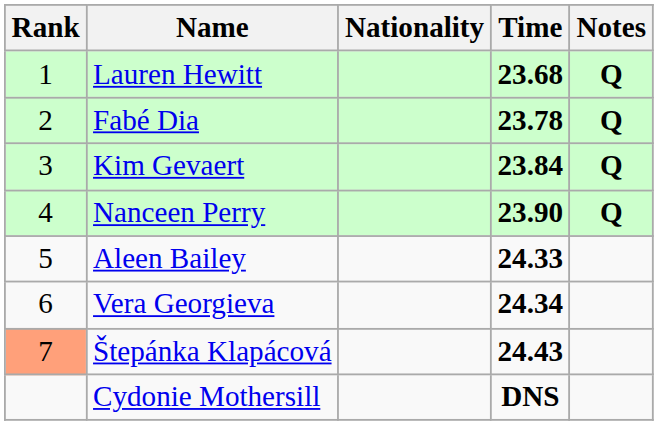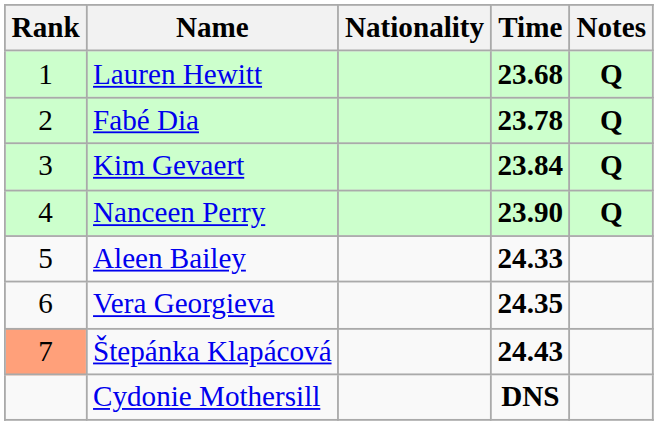 <table class="wikitable sortable" style="text-align:center">
 <tr>
 <th>Rank</th>
 <th>Name</th>
 <th>Nationality</th>
 <th>Time</th>
 <th>Notes</th>
 </tr>
 <tr bgcolor=ccffcc>
 <td>1</td>
 <td align=left><a href='#'>Lauren Hewitt</a></td>
 <td align=left></td>
 <td><strong>23.68</strong></td>
 <td><strong>Q</strong></td>
 </tr>
 <tr bgcolor=ccffcc>
 <td>2</td>
 <td align=left><a href='#'>Fabé Dia</a></td>
 <td align=left></td>
 <td><strong>23.78</strong></td>
 <td><strong>Q</strong></td>
 </tr>
 <tr bgcolor=ccffcc>
 <td>3</td>
 <td align=left><a href='#'>Kim Gevaert</a></td>
 <td align=left></td>
 <td><strong>23.84</strong></td>
 <td><strong>Q</strong></td>
 </tr>
 <tr bgcolor=ccffcc>
 <td>4</td>
 <td align=left><a href='#'>Nanceen Perry</a></td>
 <td align=left></td>
 <td><strong>23.90</strong></td>
 <td><strong>Q</strong></td>
 </tr>
 <tr>
 <td>5</td>
 <td align=left><a href='#'>Aleen Bailey</a></td>
 <td align=left></td>
 <td><strong>24.33</strong></td>
 <td></td>
 </tr>
 <tr>
 <td>6</td>
 <td align=left><a href='#'>Vera Georgieva</a></td>
 <td align=left></td>
-<td><strong>24.34</strong></td>
+<td><strong>24.35</strong></td>
 <td></td>
 </tr>
 <tr>
 <td style="background: lightsalmon;">7</td>
 <td align=left><a href='#'>Štepánka Klapácová</a></td>
 <td align=left></td>
 <td><strong>24.43</strong></td>
 <td></td>
 </tr>
 <tr>
 <td></td>
 <td align=left><a href='#'>Cydonie Mothersill</a></td>
 <td align=left></td>
 <td><strong>DNS</strong></td>
 <td></td>
 </tr>
 </table>
